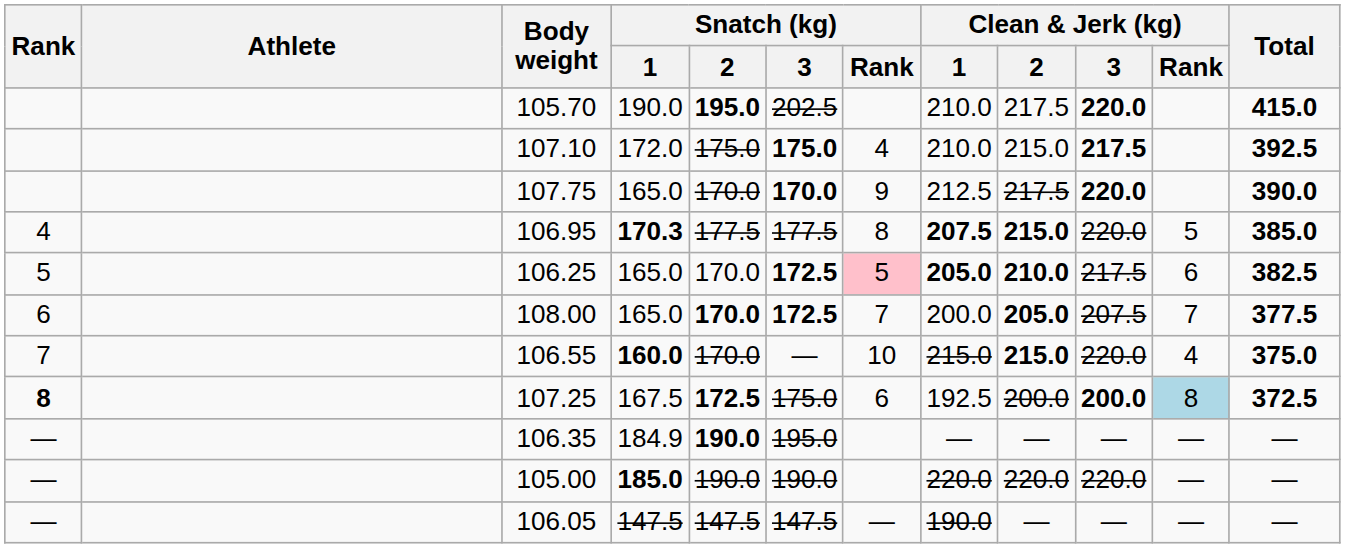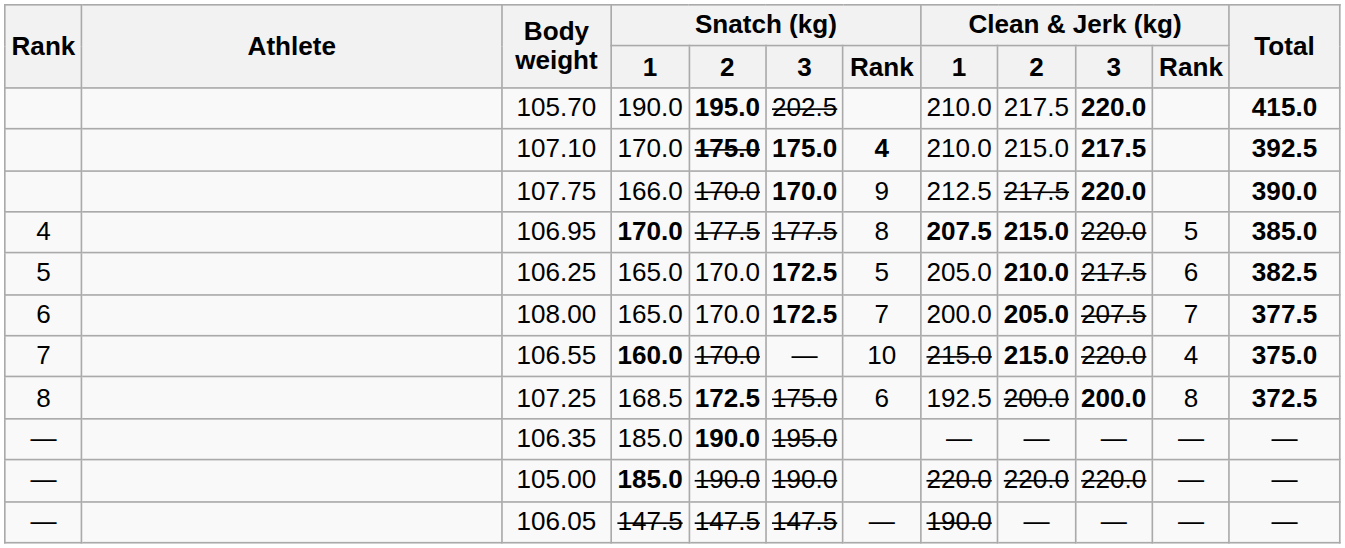 <table class = "wikitable" style="text-align:center;">
 <tr>
 <th rowspan=2 width=40>Rank</th>
 <th rowspan=2 width=250>Athlete</th>
 <th rowspan=2 width=60>Body weight</th>
 <th colspan=4>Snatch (kg)</th>
 <th colspan=4>Clean & Jerk (kg)</th>
 <th rowspan=2 width=60>Total</th>
 </tr>
 <tr>
 <th width=40>1</th>
 <th width=40>2</th>
 <th width=40>3</th>
 <th width=40>Rank</th>
 <th width=40>1</th>
 <th width=40>2</th>
 <th width=40>3</th>
 <th width=40>Rank</th>
 </tr>
 <tr>
 <td></td>
 <td align=left></td>
 <td>105.70</td>
 <td>190.0</td>
 <td><strong>195.0</strong></td>
 <td><s>202.5 </s></td>
 <td></td>
 <td>210.0</td>
 <td>217.5</td>
 <td><strong>220.0</strong></td>
 <td></td>
 <td><strong>415.0</strong></td>
 </tr>
 <tr>
 <td></td>
 <td align=left></td>
 <td>107.10</td>
-<td>172.0</td>
-<td><s>175.0 </s></td>
+<td>170.0</td>
+<td><strong><s>175.0 </s></strong></td>
 <td><strong>175.0</strong></td>
-<td>4</td>
+<td><strong>4</strong></td>
 <td>210.0</td>
 <td>215.0</td>
 <td><strong>217.5</strong></td>
 <td></td>
 <td><strong>392.5</strong></td>
 </tr>
 <tr>
 <td></td>
 <td align=left></td>
 <td>107.75</td>
-<td>165.0</td>
+<td>166.0</td>
 <td><s>170.0 </s></td>
 <td><strong>170.0</strong></td>
 <td>9</td>
 <td>212.5</td>
 <td><s>217.5 </s></td>
 <td><strong>220.0</strong></td>
 <td></td>
 <td><strong>390.0</strong></td>
 </tr>
 <tr>
 <td>4</td>
 <td align=left></td>
 <td>106.95</td>
-<td><strong>170.3</strong></td>
+<td><strong>170.0</strong></td>
 <td><s>177.5 </s></td>
 <td><s>177.5 </s></td>
 <td>8</td>
 <td><strong>207.5</strong></td>
 <td><strong>215.0</strong></td>
 <td><s>220.0 </s></td>
 <td>5</td>
 <td><strong>385.0</strong></td>
 </tr>
 <tr>
 <td>5</td>
 <td align=left></td>
 <td>106.25</td>
 <td>165.0</td>
 <td>170.0</td>
 <td><strong>172.5</strong></td>
-<td style="background: pink;">5</td>
-<td><strong>205.0</strong></td>
+<td>5</td>
+<td>205.0</td>
 <td><strong>210.0</strong></td>
 <td><s>217.5 </s></td>
 <td>6</td>
 <td><strong>382.5</strong></td>
 </tr>
 <tr>
 <td>6</td>
 <td align=left></td>
 <td>108.00</td>
 <td>165.0</td>
-<td><strong>170.0</strong></td>
+<td>170.0</td>
 <td><strong>172.5</strong></td>
 <td>7</td>
 <td>200.0</td>
 <td><strong>205.0</strong></td>
 <td><s>207.5 </s></td>
 <td>7</td>
 <td><strong>377.5</strong></td>
 </tr>
 <tr>
 <td>7</td>
 <td align=left></td>
 <td>106.55</td>
 <td><strong>160.0</strong></td>
 <td><s>170.0 </s></td>
 <td>—</td>
 <td>10</td>
 <td><s>215.0 </s></td>
 <td><strong>215.0</strong></td>
 <td><s>220.0 </s></td>
 <td>4</td>
 <td><strong>375.0</strong></td>
 </tr>
 <tr>
-<td><strong>8</strong></td>
+<td>8</td>
 <td align=left></td>
 <td>107.25</td>
-<td>167.5</td>
+<td>168.5</td>
 <td><strong>172.5</strong></td>
 <td><s>175.0 </s></td>
 <td>6</td>
 <td>192.5</td>
 <td><s>200.0 </s></td>
 <td><strong>200.0</strong></td>
-<td style="background: lightblue;">8</td>
+<td>8</td>
 <td><strong>372.5</strong></td>
 </tr>
 <tr>
 <td>—</td>
 <td align=left></td>
 <td>106.35</td>
-<td>184.9</td>
+<td>185.0</td>
 <td><strong>190.0</strong></td>
 <td><s>195.0 </s></td>
 <td></td>
 <td>—</td>
 <td>—</td>
 <td>—</td>
 <td>—</td>
 <td>—</td>
 </tr>
 <tr>
 <td>—</td>
 <td align=left></td>
 <td>105.00</td>
 <td><strong>185.0</strong></td>
 <td><s>190.0 </s></td>
 <td><s>190.0 </s></td>
 <td></td>
 <td><s>220.0 </s></td>
 <td><s>220.0 </s></td>
 <td><s>220.0 </s></td>
 <td>—</td>
 <td>—</td>
 </tr>
 <tr>
 <td>—</td>
 <td align=left></td>
 <td>106.05</td>
 <td><s>147.5 </s></td>
 <td><s>147.5 </s></td>
 <td><s>147.5 </s></td>
 <td>—</td>
 <td><s>190.0 </s></td>
 <td>—</td>
 <td>—</td>
 <td>—</td>
 <td>—</td>
 </tr>
 </table>
